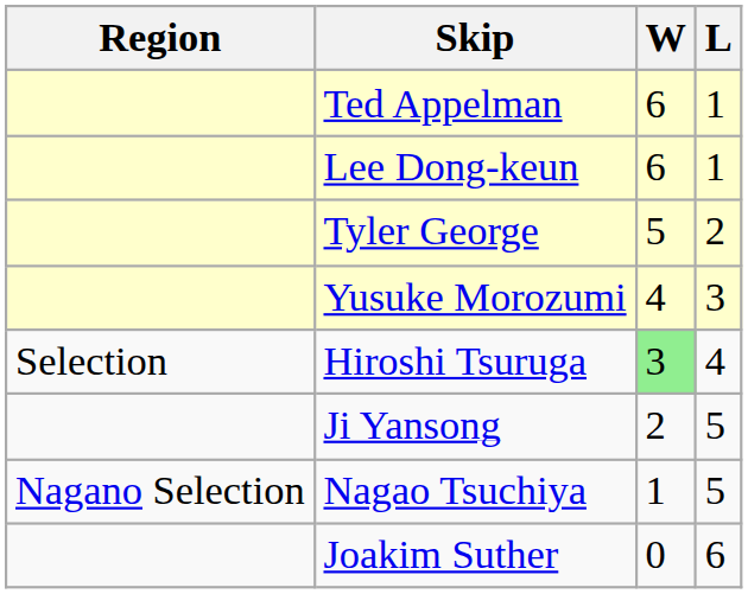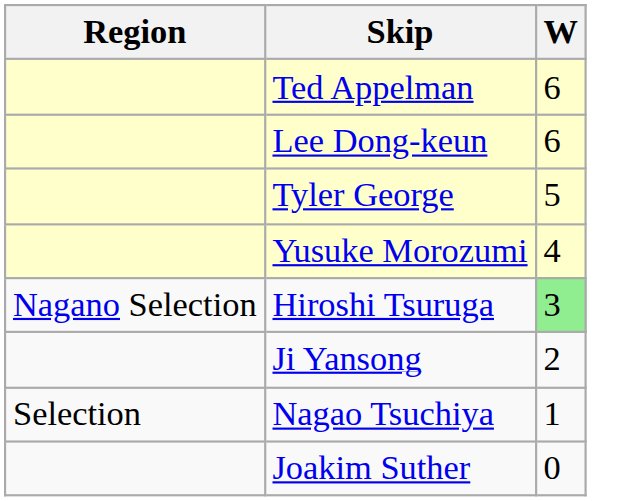 <table class="wikitable">
 <tr>
 <th>Region</th>
 <th>Skip</th>
 <th>W</th>
-<th>L</th>
 </tr>
 <tr bgcolor="ffffcc">
 <td></td>
 <td><a href='#'>Ted Appelman</a></td>
 <td>6</td>
-<td>1</td>
 </tr>
 <tr bgcolor="ffffcc">
 <td></td>
 <td><a href='#'>Lee Dong-keun</a></td>
 <td>6</td>
-<td>1</td>
 </tr>
 <tr bgcolor="ffffcc">
 <td></td>
 <td><a href='#'>Tyler George</a></td>
 <td>5</td>
-<td>2</td>
 </tr>
 <tr bgcolor="ffffcc">
 <td></td>
 <td><a href='#'>Yusuke Morozumi</a></td>
 <td>4</td>
-<td>3</td>
 </tr>
 <tr>
-<td> Selection</td>
+<td> <a href='#'>Nagano</a> Selection</td>
 <td><a href='#'>Hiroshi Tsuruga</a></td>
 <td style="background: lightgreen;">3</td>
-<td>4</td>
 </tr>
 <tr>
 <td></td>
 <td><a href='#'>Ji Yansong</a></td>
 <td>2</td>
-<td>5</td>
 </tr>
 <tr>
-<td> <a href='#'>Nagano</a> Selection</td>
+<td> Selection</td>
 <td><a href='#'>Nagao Tsuchiya</a></td>
 <td>1</td>
-<td>5</td>
 </tr>
 <tr>
 <td></td>
 <td><a href='#'>Joakim Suther</a></td>
 <td>0</td>
-<td>6</td>
 </tr>
 </table>
